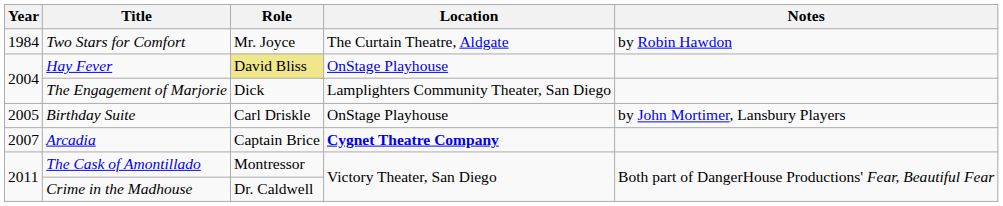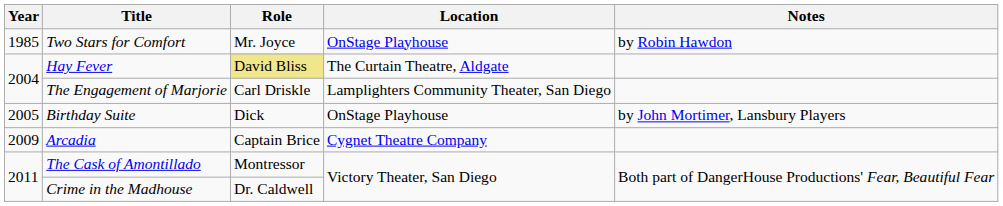 <table class="wikitable">
 <tr>
 <th>Year</th>
 <th>Title</th>
 <th>Role</th>
 <th>Location</th>
 <th>Notes</th>
 </tr>
 <tr>
-<td>1984</td>
+<td>1985</td>
 <td><em>Two Stars</em> <em>for Comfort</em></td>
 <td>Mr. Joyce</td>
-<td>The Curtain Theatre, <a href='#'>Aldgate</a></td>
+<td><a href='#'>OnStage Playhouse</a></td>
 <td>by <a href='#'>Robin Hawdon</a></td>
 </tr>
 <tr>
 <td rowspan="2">2004</td>
 <td><em><a href='#'>Hay Fever</a></em></td>
 <td style="background: khaki;">David Bliss</td>
-<td><a href='#'>OnStage Playhouse</a></td>
+<td>The Curtain Theatre, <a href='#'>Aldgate</a></td>
 <td></td>
 </tr>
 <tr>
 <td><em>The Engagement of Marjorie</em></td>
-<td>Dick</td>
+<td>Carl Driskle</td>
 <td>Lamplighters Community Theater, San Diego</td>
 <td></td>
 </tr>
 <tr>
 <td>2005</td>
 <td><em>Birthday Suite</em></td>
-<td>Carl Driskle</td>
+<td>Dick</td>
 <td>OnStage Playhouse</td>
 <td>by <a href='#'>John Mortimer</a>, Lansbury Players</td>
 </tr>
 <tr>
-<td>2007</td>
+<td>2009</td>
 <td><em><a href='#'>Arcadia</a></em></td>
 <td>Captain Brice</td>
-<td><strong><a href='#'>Cygnet Theatre Company</a></strong></td>
+<td><a href='#'>Cygnet Theatre Company</a></td>
 <td></td>
 </tr>
 <tr>
 <td rowspan="2">2011</td>
 <td><em><a href='#'>The Cask of Amontillado</a></em></td>
 <td>Montressor</td>
 <td rowspan="2">Victory Theater, San Diego</td>
 <td rowspan="2">Both part of DangerHouse Productions' <em>Fear, Beautiful Fear</em></td>
 </tr>
 <tr>
 <td><em>Crime in the Madhouse</em></td>
 <td>Dr. Caldwell</td>
 </tr>
 </table>
